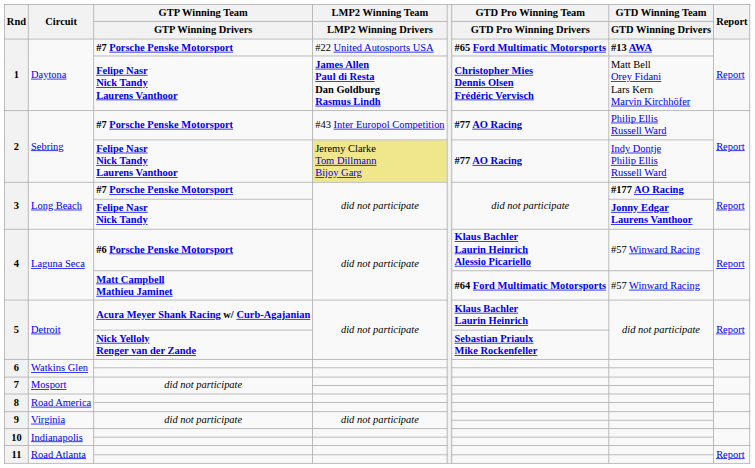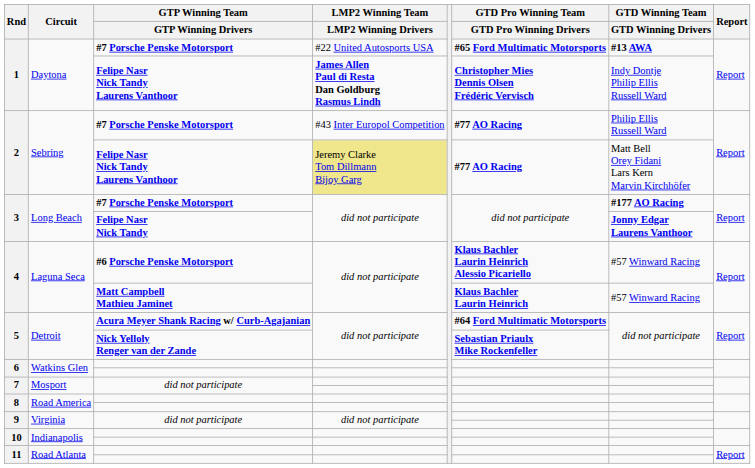 <table class="wikitable" style="font-size:85%;">
 <tr>
 <th rowspan="2">Rnd</th>
 <th rowspan="2">Circuit</th>
 <th>GTP Winning Team</th>
 <th>LMP2 Winning Team</th>
 <th rowspan="25"></th>
 <th>GTD Pro Winning Team</th>
 <th>GTD Winning Team</th>
 <th rowspan="2">Report</th>
 </tr>
 <tr>
 <th>GTP Winning Drivers</th>
 <th>LMP2 Winning Drivers</th>
 <th>GTD Pro Winning Drivers</th>
 <th>GTD Winning Drivers</th>
 </tr>
 <tr>
 <th rowspan="2">1</th>
 <td rowspan="2"><a href='#'>Daytona</a></td>
 <td nowrap><strong> #7 <a href='#'>Porsche Penske Motorsport</a></strong></td>
 <td nowrap> #22 <a href='#'>United Autosports USA</a></td>
 <td nowrap><strong> #65 <a href='#'>Ford Multimatic Motorsports</a></strong></td>
 <td nowrap><strong> #13 <a href='#'>AWA</a></strong></td>
 <td rowspan="2"><a href='#'>Report</a></td>
 </tr>
 <tr>
 <td nowrap><strong> <a href='#'>Felipe Nasr</a><br> <a href='#'>Nick Tandy</a><br> <a href='#'>Laurens Vanthoor</a></strong></td>
 <td nowrap><strong> <a href='#'>James Allen</a><br> <a href='#'>Paul di Resta</a><br> Dan Goldburg<br> <a href='#'>Rasmus Lindh</a></strong></td>
 <td nowrap><strong> <a href='#'>Christopher Mies</a><br> <a href='#'>Dennis Olsen</a><br> <a href='#'>Frédéric Vervisch</a></strong></td>
-<td nowrap> Matt Bell<br> <a href='#'>Orey Fidani</a><br> Lars Kern<br> <a href='#'>Marvin Kirchhöfer</a></td>
+<td nowrap> <a href='#'>Indy Dontje</a><br> <a href='#'>Philip Ellis</a><br> <a href='#'>Russell Ward</a></td>
 </tr>
 <tr>
 <th rowspan="2">2</th>
 <td rowspan="2"><a href='#'>Sebring</a></td>
 <td nowrap><strong> #7 <a href='#'>Porsche Penske Motorsport</a></strong></td>
 <td nowrap> #43 <a href='#'>Inter Europol Competition</a></td>
 <td nowrap><strong> #77 <a href='#'>AO Racing</a></strong></td>
 <td nowrap> <a href='#'>Philip Ellis</a><br> <a href='#'>Russell Ward</a></td>
 <td rowspan="2"><a href='#'>Report</a></td>
 </tr>
 <tr>
 <td nowrap><strong> <a href='#'>Felipe Nasr</a><br> <a href='#'>Nick Tandy</a><br> <a href='#'>Laurens Vanthoor</a></strong></td>
 <td nowrap style="background: khaki;"> Jeremy Clarke<br> <a href='#'>Tom Dillmann</a><br> <a href='#'>Bijoy Garg</a></td>
 <td nowrap><strong> #77 <a href='#'>AO Racing</a></strong></td>
-<td nowrap> <a href='#'>Indy Dontje</a><br> <a href='#'>Philip Ellis</a><br> <a href='#'>Russell Ward</a></td>
+<td nowrap> Matt Bell<br> <a href='#'>Orey Fidani</a><br> Lars Kern<br> <a href='#'>Marvin Kirchhöfer</a></td>
 </tr>
 <tr>
 <th rowspan="2">3</th>
 <td rowspan="2"><a href='#'>Long Beach</a></td>
 <td nowrap><strong> #7 <a href='#'>Porsche Penske Motorsport</a></strong></td>
 <td rowspan="2" align="center"><em>did not participate</em></td>
 <td rowspan="2" align="center"><em>did not participate</em></td>
 <td nowrap><strong> #177 <a href='#'>AO Racing</a></strong></td>
 <td rowspan="2"><a href='#'>Report</a></td>
 </tr>
 <tr>
 <td nowrap><strong> <a href='#'>Felipe Nasr</a><br> <a href='#'>Nick Tandy</a></strong></td>
 <td nowrap><strong> <a href='#'>Jonny Edgar</a><br> <a href='#'>Laurens Vanthoor</a></strong></td>
 </tr>
 <tr>
 <th rowspan="2">4</th>
 <td rowspan="2"><a href='#'>Laguna Seca</a></td>
 <td nowrap><strong> #6 <a href='#'>Porsche Penske Motorsport</a></strong></td>
 <td rowspan="2" align="center"><em>did not participate</em></td>
 <td nowrap><strong> <a href='#'>Klaus Bachler</a><br> <a href='#'>Laurin Heinrich</a><br> <a href='#'>Alessio Picariello</a></strong></td>
 <td nowrap> #57 <a href='#'>Winward Racing</a></td>
 <td rowspan="2"><a href='#'>Report</a></td>
 </tr>
 <tr>
 <td nowrap><strong> <a href='#'>Matt Campbell</a><br> <a href='#'>Mathieu Jaminet</a></strong></td>
-<td nowrap><strong> #64 <a href='#'>Ford Multimatic Motorsports</a></strong></td>
+<td nowrap><strong> <a href='#'>Klaus Bachler</a><br> <a href='#'>Laurin Heinrich</a></strong></td>
 <td nowrap> #57 <a href='#'>Winward Racing</a></td>
 </tr>
 <tr>
 <th rowspan="2">5</th>
 <td rowspan="2"><a href='#'>Detroit</a></td>
 <td nowrap><strong></strong>  <strong><a href='#'>Acura Meyer Shank Racing</a> w/ <a href='#'>Curb-Agajanian</a></strong></td>
 <td rowspan="2" align="center"><em>did not participate</em></td>
-<td nowrap><strong> <a href='#'>Klaus Bachler</a><br> <a href='#'>Laurin Heinrich</a></strong></td>
+<td nowrap><strong> #64 <a href='#'>Ford Multimatic Motorsports</a></strong></td>
 <td rowspan="2" align="center"><em>did not participate</em></td>
 <td rowspan="2"><a href='#'>Report</a></td>
 </tr>
 <tr>
 <td nowrap><strong> <a href='#'>Nick Yelloly</a><br> <a href='#'>Renger van der Zande</a></strong></td>
 <td nowrap><strong> <a href='#'>Sebastian Priaulx</a><br> <a href='#'>Mike Rockenfeller</a></strong></td>
 </tr>
 <tr>
 <th rowspan="2">6</th>
 <td rowspan="2"><a href='#'>Watkins Glen</a></td>
 <td nowrap></td>
 <td nowrap></td>
 <td nowrap></td>
 <td nowrap></td>
 <td rowspan="2"></td>
 </tr>
 <tr>
 <td nowrap></td>
 <td nowrap></td>
 <td nowrap></td>
 <td nowrap></td>
 </tr>
 <tr>
 <th rowspan="2">7</th>
 <td rowspan="2"><a href='#'>Mosport</a></td>
 <td rowspan="2" align="center"><em>did not participate</em></td>
 <td nowrap></td>
 <td nowrap></td>
 <td nowrap></td>
 <td rowspan="2"></td>
 </tr>
 <tr>
 <td nowrap></td>
 <td nowrap></td>
 <td nowrap></td>
 </tr>
 <tr>
 <th rowspan="2">8</th>
 <td rowspan="2"><a href='#'>Road America</a></td>
 <td nowrap></td>
 <td nowrap></td>
 <td nowrap></td>
 <td nowrap></td>
 <td rowspan="2"></td>
 </tr>
 <tr>
 <td nowrap></td>
 <td nowrap></td>
 <td nowrap></td>
 <td nowrap></td>
 </tr>
 <tr>
 <th rowspan="2">9</th>
 <td rowspan="2"><a href='#'>Virginia</a></td>
 <td rowspan="2" align="center"><em>did not participate</em></td>
 <td rowspan="2" align="center"><em>did not participate</em></td>
 <td nowrap></td>
 <td nowrap></td>
 <td rowspan="2"></td>
 </tr>
 <tr>
 <td nowrap></td>
 <td nowrap></td>
 </tr>
 <tr>
 <th rowspan="2">10</th>
 <td rowspan="2"><a href='#'>Indianapolis</a></td>
 <td nowrap></td>
 <td nowrap></td>
 <td nowrap></td>
 <td nowrap></td>
 <td rowspan="2"></td>
 </tr>
 <tr>
 <td nowrap></td>
 <td nowrap></td>
 <td nowrap></td>
 <td nowrap></td>
 </tr>
 <tr>
 <th rowspan="2">11</th>
 <td rowspan="2"><a href='#'>Road Atlanta</a></td>
 <td nowrap></td>
 <td nowrap></td>
 <td nowrap></td>
 <td nowrap></td>
 <td rowspan="2"><a href='#'>Report</a></td>
 </tr>
 <tr>
 <td nowrap></td>
 <td nowrap></td>
 <td nowrap></td>
 <td nowrap></td>
 </tr>
 </table>
